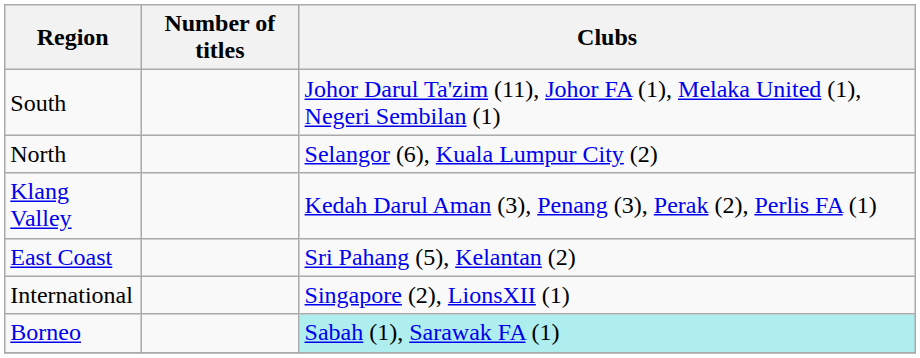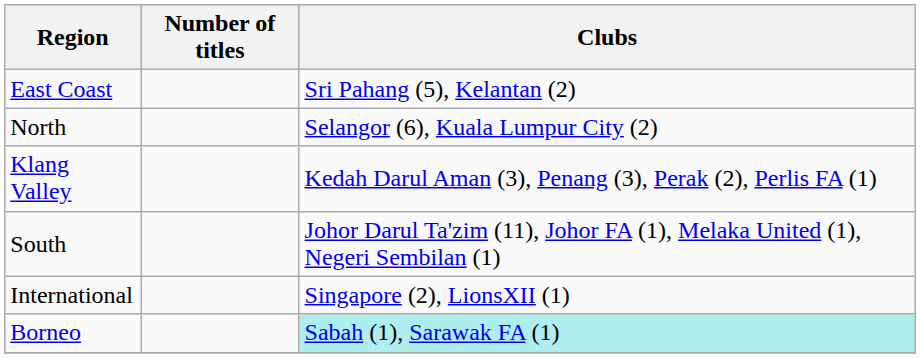 <table class="wikitable">
 <tr>
 <th>Region</th>
 <th>Number of titles</th>
 <th>Clubs</th>
 </tr>
 <tr>
-<td>South</td>
+<td><a href='#'>East Coast</a></td>
 <td></td>
-<td><a href='#'>Johor Darul Ta'zim</a> (11), <a href='#'>Johor FA</a> (1), <a href='#'>Melaka United</a> (1), <a href='#'>Negeri Sembilan</a> (1)</td>
+<td><a href='#'>Sri Pahang</a> (5), <a href='#'>Kelantan</a> (2)</td>
 </tr>
 <tr>
 <td>North</td>
 <td></td>
 <td><a href='#'>Selangor</a> (6), <a href='#'>Kuala Lumpur City</a> (2)</td>
 </tr>
 <tr>
 <td><a href='#'>Klang Valley</a></td>
 <td></td>
 <td><a href='#'>Kedah Darul Aman</a> (3), <a href='#'>Penang</a> (3), <a href='#'>Perak</a> (2), <a href='#'>Perlis FA</a> (1)</td>
 </tr>
 <tr>
-<td><a href='#'>East Coast</a></td>
+<td>South</td>
 <td></td>
-<td><a href='#'>Sri Pahang</a> (5), <a href='#'>Kelantan</a> (2)</td>
+<td><a href='#'>Johor Darul Ta'zim</a> (11), <a href='#'>Johor FA</a> (1), <a href='#'>Melaka United</a> (1), <a href='#'>Negeri Sembilan</a> (1)</td>
 </tr>
 <tr>
 <td>International</td>
 <td></td>
 <td><a href='#'>Singapore</a> (2), <a href='#'>LionsXII</a> (1)</td>
 </tr>
 <tr>
 <td><a href='#'>Borneo</a></td>
 <td></td>
 <td style="background: paleturquoise;"><a href='#'>Sabah</a> (1), <a href='#'>Sarawak FA</a> (1)</td>
 </tr>
 <tr>
 </tr>
 </table>
